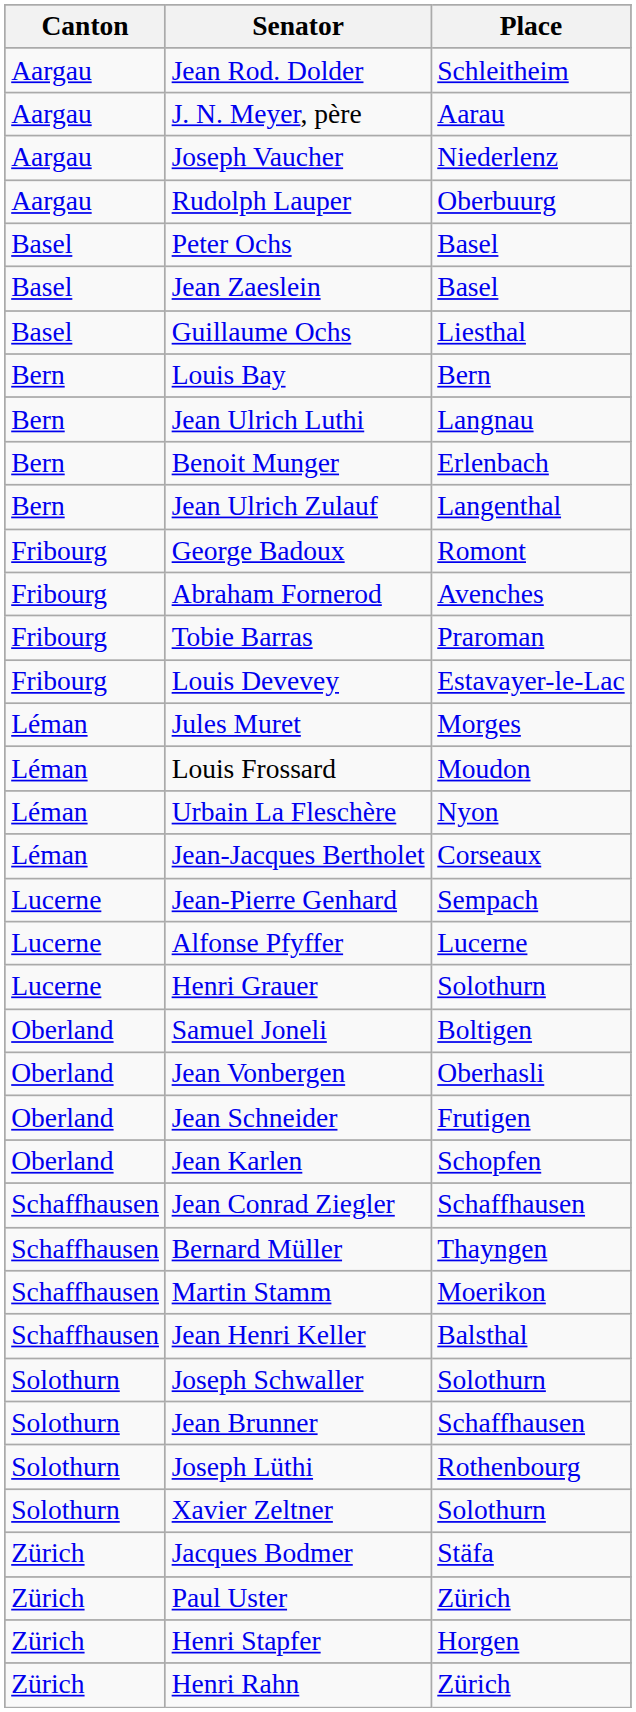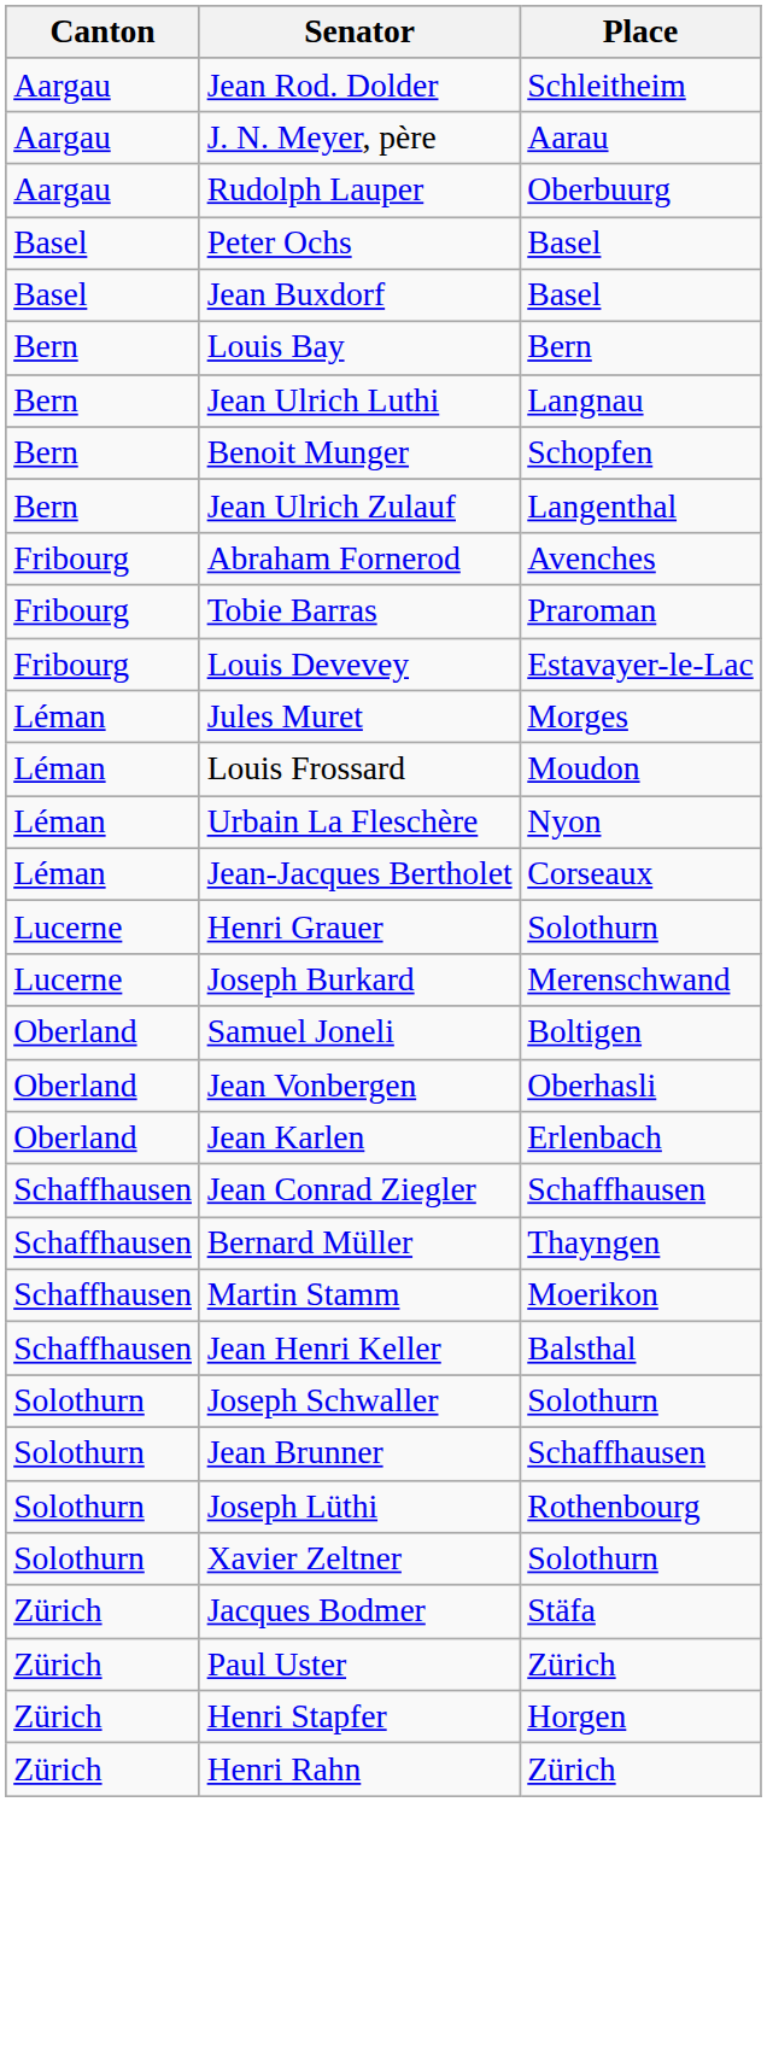 <table class="wikitable sortable">
 <tr>
 <th>Canton</th>
 <th>Senator</th>
 <th>Place</th>
 </tr>
 <tr>
 <td><a href='#'>Aargau</a></td>
 <td><a href='#'>Jean Rod. Dolder</a></td>
 <td><a href='#'>Schleitheim</a></td>
 </tr>
 <tr>
 <td><a href='#'>Aargau</a></td>
 <td><a href='#'>J. N. Meyer</a>, père</td>
 <td><a href='#'>Aarau</a></td>
 </tr>
 <tr>
 <td><a href='#'>Aargau</a></td>
-<td><a href='#'>Joseph Vaucher</a></td>
-<td><a href='#'>Niederlenz</a></td>
-</tr>
-<tr>
-<td><a href='#'>Aargau</a></td>
 <td><a href='#'>Rudolph Lauper</a></td>
 <td><a href='#'>Oberbuurg</a></td>
 </tr>
 <tr>
 <td><a href='#'>Basel</a></td>
 <td><a href='#'>Peter Ochs</a></td>
 <td><a href='#'>Basel</a></td>
 </tr>
 <tr>
 <td><a href='#'>Basel</a></td>
-<td><a href='#'>Jean Zaeslein</a></td>
+<td><a href='#'>Jean Buxdorf</a></td>
 <td><a href='#'>Basel</a></td>
-</tr>
-<tr>
-<td><a href='#'>Basel</a></td>
-<td><a href='#'>Guillaume Ochs</a></td>
-<td><a href='#'>Liesthal</a></td>
 </tr>
 <tr>
 <td><a href='#'>Bern</a></td>
 <td><a href='#'>Louis Bay</a></td>
 <td><a href='#'>Bern</a></td>
 </tr>
 <tr>
 <td><a href='#'>Bern</a></td>
 <td><a href='#'>Jean Ulrich Luthi</a></td>
 <td><a href='#'>Langnau</a></td>
 </tr>
 <tr>
 <td><a href='#'>Bern</a></td>
 <td><a href='#'>Benoit Munger</a></td>
-<td><a href='#'>Erlenbach</a></td>
+<td><a href='#'>Schopfen</a></td>
 </tr>
 <tr>
 <td><a href='#'>Bern</a></td>
 <td><a href='#'>Jean Ulrich Zulauf</a></td>
 <td><a href='#'>Langenthal</a></td>
-</tr>
-<tr>
-<td><a href='#'>Fribourg</a></td>
-<td><a href='#'>George Badoux</a></td>
-<td><a href='#'>Romont</a></td>
 </tr>
 <tr>
 <td><a href='#'>Fribourg</a></td>
 <td><a href='#'>Abraham Fornerod</a></td>
 <td><a href='#'>Avenches</a></td>
 </tr>
 <tr>
 <td><a href='#'>Fribourg</a></td>
 <td><a href='#'>Tobie Barras</a></td>
 <td><a href='#'>Praroman</a></td>
 </tr>
 <tr>
 <td><a href='#'>Fribourg</a></td>
 <td><a href='#'>Louis Devevey</a></td>
 <td><a href='#'>Estavayer-le-Lac</a></td>
 </tr>
 <tr>
 <td><a href='#'>Léman</a></td>
 <td><a href='#'>Jules Muret</a></td>
 <td><a href='#'>Morges</a></td>
 </tr>
 <tr>
 <td><a href='#'>Léman</a></td>
 <td>Louis Frossard</td>
 <td><a href='#'>Moudon</a></td>
 </tr>
 <tr>
 <td><a href='#'>Léman</a></td>
 <td><a href='#'>Urbain La Fleschère</a></td>
 <td><a href='#'>Nyon</a></td>
 </tr>
 <tr>
 <td><a href='#'>Léman</a></td>
 <td><a href='#'>Jean-Jacques Bertholet</a></td>
 <td><a href='#'>Corseaux</a></td>
 </tr>
 <tr>
 <td><a href='#'>Lucerne</a></td>
-<td><a href='#'>Jean-Pierre Genhard</a></td>
-<td><a href='#'>Sempach</a></td>
+<td><a href='#'>Henri Grauer</a></td>
+<td><a href='#'>Solothurn</a></td>
 </tr>
 <tr>
 <td><a href='#'>Lucerne</a></td>
-<td><a href='#'>Alfonse Pfyffer</a></td>
-<td><a href='#'>Lucerne</a></td>
-</tr>
-<tr>
-<td><a href='#'>Lucerne</a></td>
-<td><a href='#'>Henri Grauer</a></td>
-<td><a href='#'>Solothurn</a></td>
+<td><a href='#'>Joseph Burkard</a></td>
+<td><a href='#'>Merenschwand</a></td>
 </tr>
 <tr>
 <td><a href='#'>Oberland</a></td>
 <td><a href='#'>Samuel Joneli</a></td>
 <td><a href='#'>Boltigen</a></td>
 </tr>
 <tr>
 <td><a href='#'>Oberland</a></td>
 <td><a href='#'>Jean Vonbergen</a></td>
 <td><a href='#'>Oberhasli</a></td>
 </tr>
 <tr>
 <td><a href='#'>Oberland</a></td>
-<td><a href='#'>Jean Schneider</a></td>
-<td><a href='#'>Frutigen</a></td>
-</tr>
-<tr>
-<td><a href='#'>Oberland</a></td>
 <td><a href='#'>Jean Karlen</a></td>
-<td><a href='#'>Schopfen</a></td>
+<td><a href='#'>Erlenbach</a></td>
 </tr>
 <tr>
 <td><a href='#'>Schaffhausen</a></td>
 <td><a href='#'>Jean Conrad Ziegler</a></td>
 <td><a href='#'>Schaffhausen</a></td>
 </tr>
 <tr>
 <td><a href='#'>Schaffhausen</a></td>
 <td><a href='#'>Bernard Müller</a></td>
 <td><a href='#'>Thayngen</a></td>
 </tr>
 <tr>
 <td><a href='#'>Schaffhausen</a></td>
 <td><a href='#'>Martin Stamm</a></td>
 <td><a href='#'>Moerikon</a></td>
 </tr>
 <tr>
 <td><a href='#'>Schaffhausen</a></td>
 <td><a href='#'>Jean Henri Keller</a></td>
 <td><a href='#'>Balsthal</a></td>
 </tr>
 <tr>
 <td><a href='#'>Solothurn</a></td>
 <td><a href='#'>Joseph Schwaller</a></td>
 <td><a href='#'>Solothurn</a></td>
 </tr>
 <tr>
 <td><a href='#'>Solothurn</a></td>
 <td><a href='#'>Jean Brunner</a></td>
 <td><a href='#'>Schaffhausen</a></td>
 </tr>
 <tr>
 <td><a href='#'>Solothurn</a></td>
 <td><a href='#'>Joseph Lüthi</a></td>
 <td><a href='#'>Rothenbourg</a></td>
 </tr>
 <tr>
 <td><a href='#'>Solothurn</a></td>
 <td><a href='#'>Xavier Zeltner</a></td>
 <td><a href='#'>Solothurn</a></td>
 </tr>
 <tr>
 <td><a href='#'>Zürich</a></td>
 <td><a href='#'>Jacques Bodmer</a></td>
 <td><a href='#'>Stäfa</a></td>
 </tr>
 <tr>
 <td><a href='#'>Zürich</a></td>
 <td><a href='#'>Paul Uster</a></td>
 <td><a href='#'>Zürich</a></td>
 </tr>
 <tr>
 <td><a href='#'>Zürich</a></td>
 <td><a href='#'>Henri Stapfer</a></td>
 <td><a href='#'>Horgen</a></td>
 </tr>
 <tr>
 <td><a href='#'>Zürich</a></td>
 <td><a href='#'>Henri Rahn</a></td>
 <td><a href='#'>Zürich</a></td>
 </tr>
 </table>
